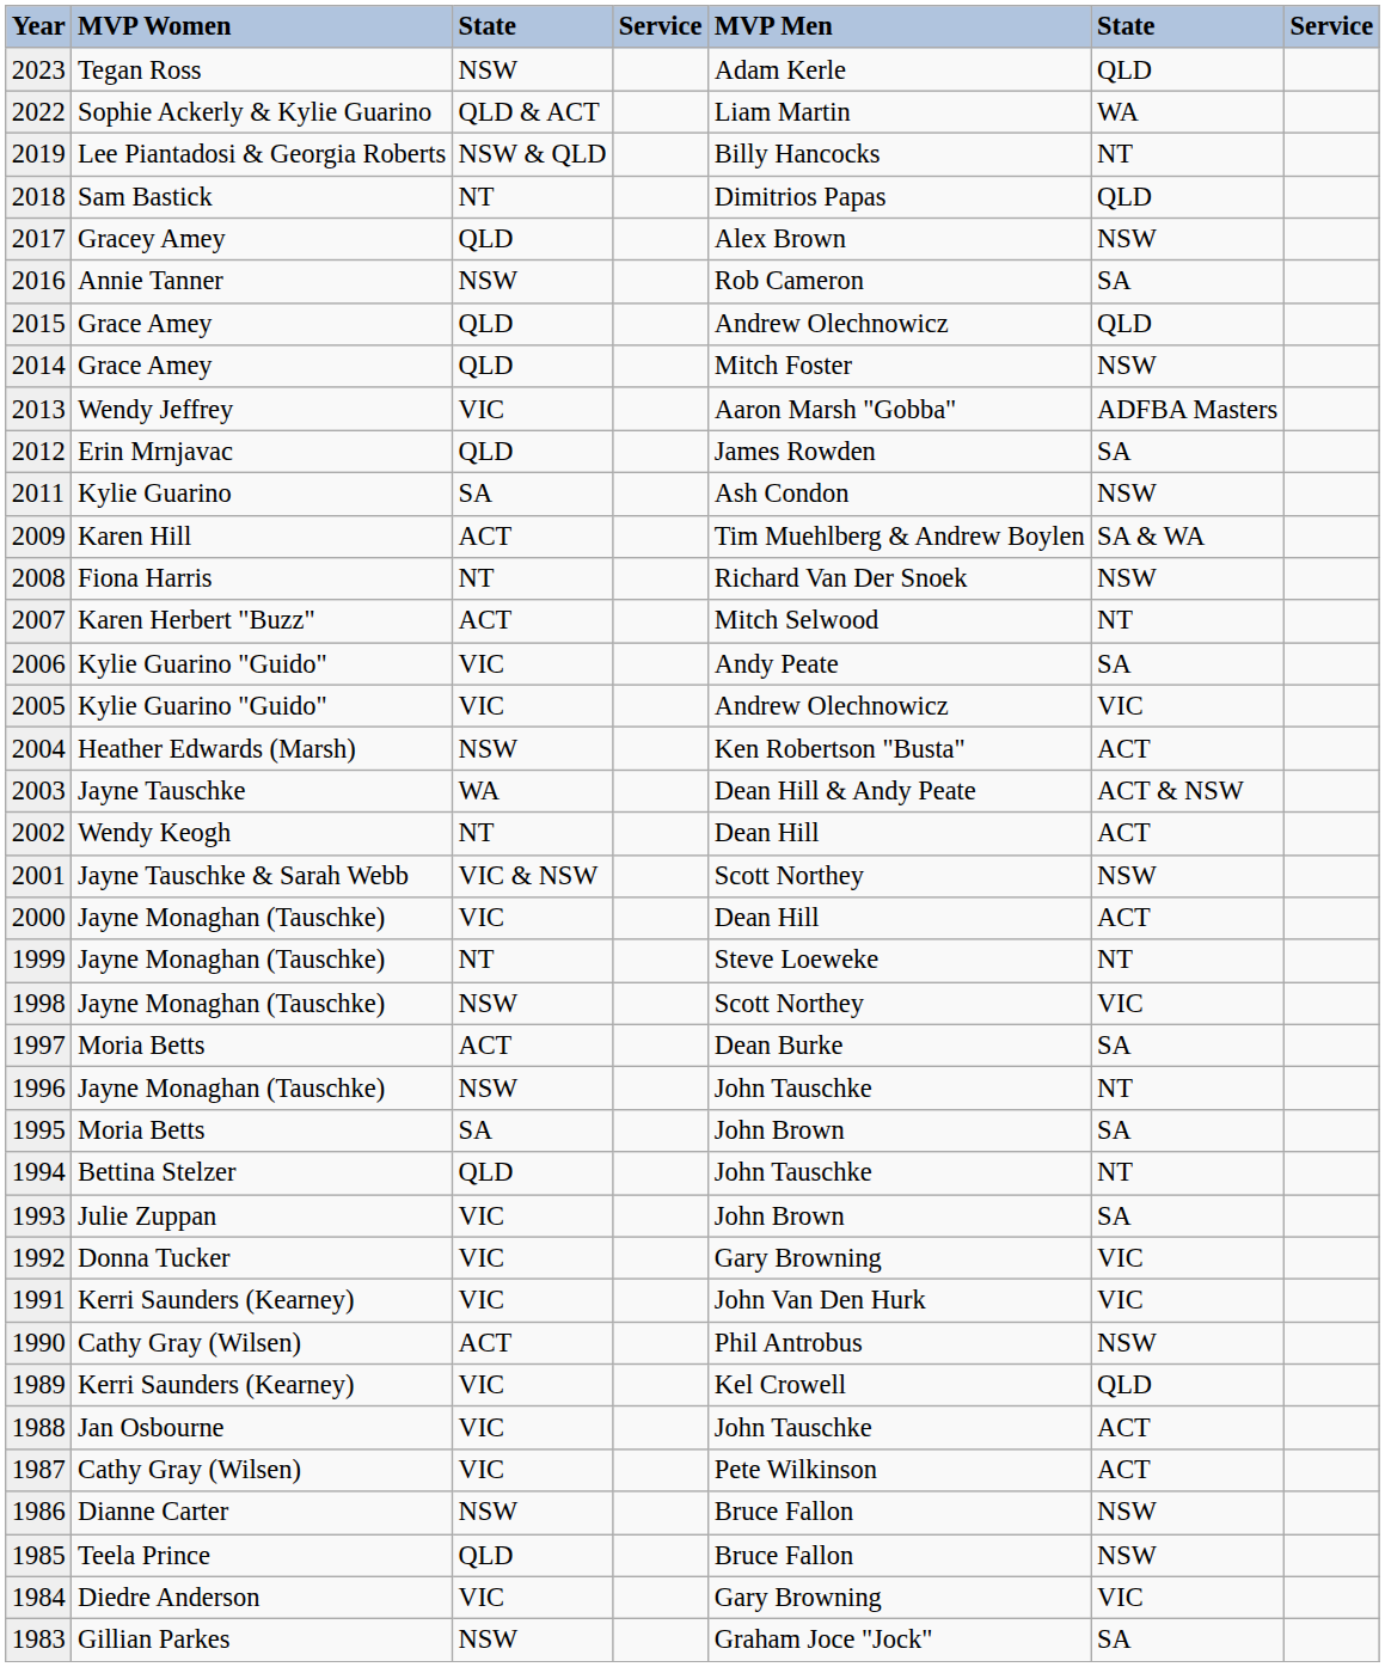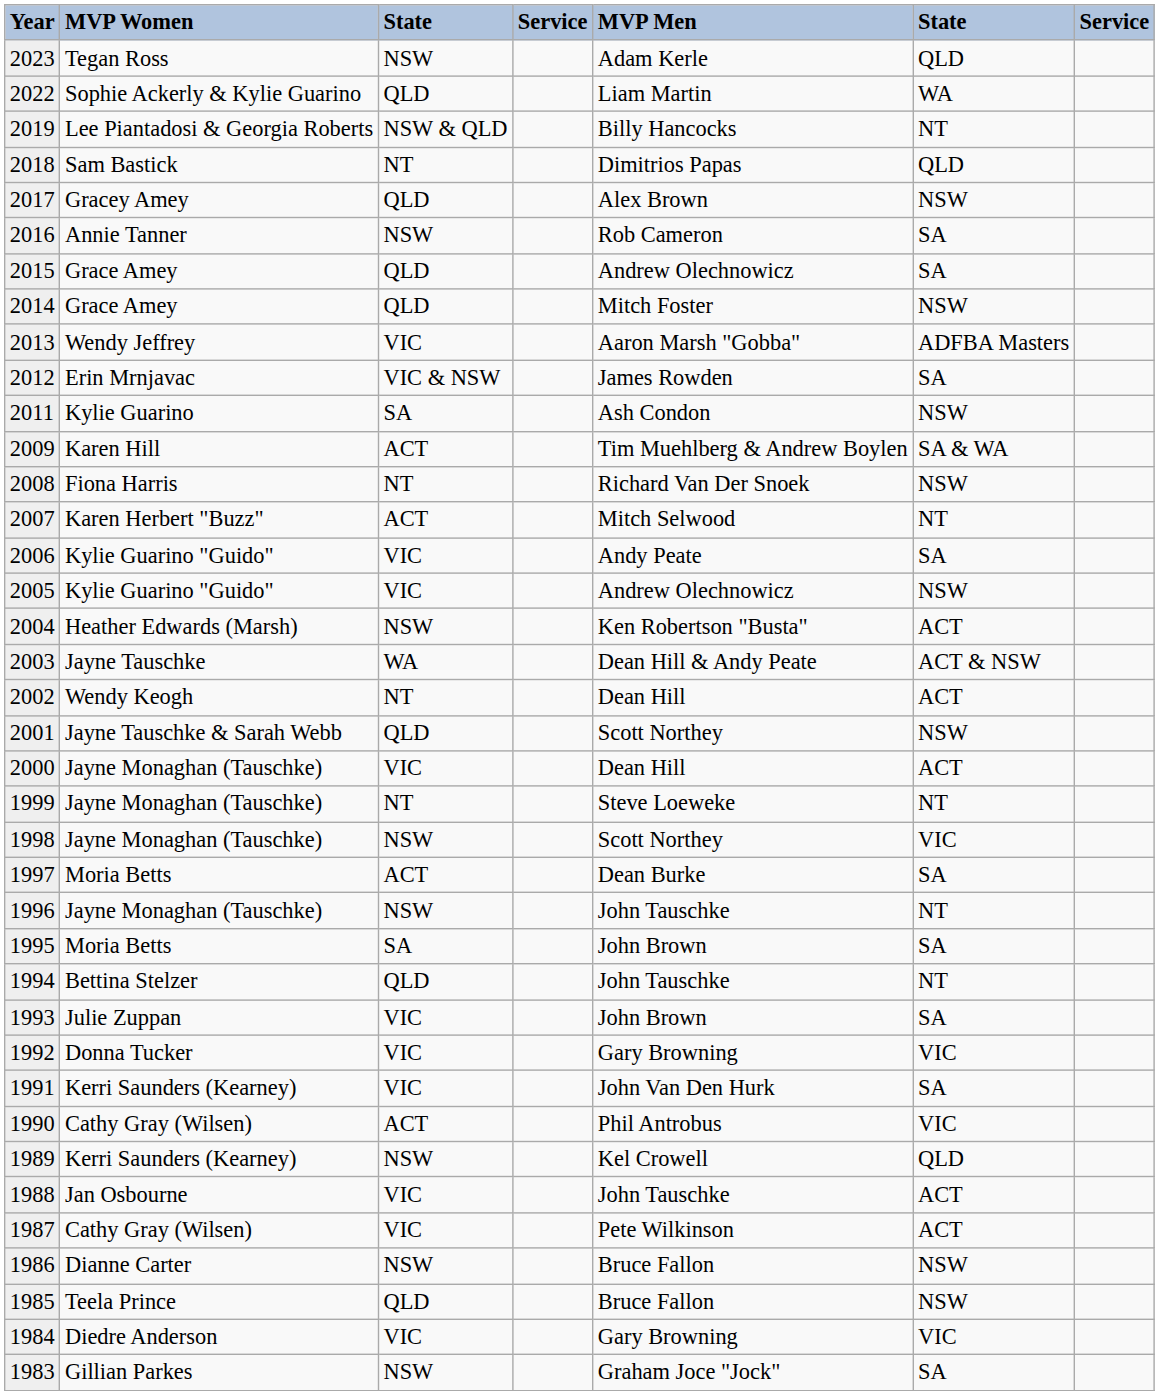 <table class="wikitable">
 <tr align=left>
 <td bgcolor=lightsteelblue><strong>Year</strong></td>
 <td bgcolor=lightsteelblue><strong>MVP Women</strong></td>
 <td bgcolor=lightsteelblue><strong>State</strong></td>
 <td bgcolor=lightsteelblue><strong>Service</strong></td>
 <td bgcolor=lightsteelblue><strong>MVP Men</strong></td>
 <td bgcolor=lightsteelblue><strong>State</strong></td>
 <td bgcolor=lightsteelblue><strong>Service</strong></td>
 </tr>
 <tr>
 <td style="background:#efefef;">2023</td>
 <td>Tegan Ross</td>
 <td>NSW</td>
 <td></td>
 <td>Adam Kerle</td>
 <td>QLD</td>
 <td></td>
 </tr>
 <tr>
 <td style="background:#efefef;">2022</td>
 <td>Sophie Ackerly & Kylie Guarino</td>
-<td>QLD & ACT</td>
+<td>QLD</td>
 <td></td>
 <td>Liam Martin</td>
 <td>WA</td>
 <td></td>
 </tr>
 <tr>
 <td style="background:#efefef;">2019</td>
 <td>Lee Piantadosi & Georgia Roberts</td>
 <td>NSW & QLD</td>
 <td></td>
 <td>Billy Hancocks</td>
 <td>NT</td>
 <td></td>
 </tr>
 <tr>
 <td style="background:#efefef;">2018</td>
 <td>Sam Bastick</td>
 <td>NT</td>
 <td></td>
 <td>Dimitrios Papas</td>
 <td>QLD</td>
 <td></td>
 </tr>
 <tr>
 <td style="background:#efefef;">2017</td>
 <td>Gracey Amey</td>
 <td>QLD</td>
 <td></td>
 <td>Alex Brown</td>
 <td>NSW</td>
 <td></td>
 </tr>
 <tr>
 <td style="background:#efefef;">2016</td>
 <td>Annie Tanner</td>
 <td>NSW</td>
 <td></td>
 <td>Rob Cameron</td>
 <td>SA</td>
 <td></td>
 </tr>
 <tr>
 <td style="background:#efefef;">2015</td>
 <td>Grace Amey</td>
 <td>QLD</td>
 <td></td>
 <td>Andrew Olechnowicz</td>
-<td>QLD</td>
+<td>SA</td>
 <td></td>
 </tr>
 <tr>
 <td style="background:#efefef;">2014</td>
 <td>Grace Amey</td>
 <td>QLD</td>
 <td></td>
 <td>Mitch Foster</td>
 <td>NSW</td>
 <td></td>
 </tr>
 <tr>
 <td style="background:#efefef;">2013</td>
 <td>Wendy Jeffrey</td>
 <td>VIC</td>
 <td></td>
 <td>Aaron Marsh "Gobba"</td>
 <td>ADFBA Masters</td>
 <td></td>
 </tr>
 <tr>
 <td style="background:#efefef;">2012</td>
 <td>Erin Mrnjavac</td>
-<td>QLD</td>
+<td>VIC & NSW</td>
 <td></td>
 <td>James Rowden</td>
 <td>SA</td>
 <td></td>
 </tr>
 <tr>
 <td style="background:#efefef;">2011</td>
 <td>Kylie Guarino</td>
 <td>SA</td>
 <td></td>
 <td>Ash Condon</td>
 <td>NSW</td>
 <td></td>
 </tr>
 <tr>
 <td style="background:#efefef;">2009</td>
 <td>Karen Hill</td>
 <td>ACT</td>
 <td></td>
 <td>Tim Muehlberg & Andrew Boylen</td>
 <td>SA & WA</td>
 <td></td>
 </tr>
 <tr>
 <td style="background:#efefef;">2008</td>
 <td>Fiona Harris</td>
 <td>NT</td>
 <td></td>
 <td>Richard Van Der Snoek</td>
 <td>NSW</td>
 <td></td>
 </tr>
 <tr>
 <td style="background:#efefef;">2007</td>
 <td>Karen Herbert "Buzz"</td>
 <td>ACT</td>
 <td></td>
 <td>Mitch Selwood</td>
 <td>NT</td>
 <td></td>
 </tr>
 <tr>
 <td style="background:#efefef;">2006</td>
 <td>Kylie Guarino "Guido"</td>
 <td>VIC</td>
 <td></td>
 <td>Andy Peate</td>
 <td>SA</td>
 <td></td>
 </tr>
 <tr>
 <td style="background:#efefef;">2005</td>
 <td>Kylie Guarino "Guido"</td>
 <td>VIC</td>
 <td></td>
 <td>Andrew Olechnowicz</td>
-<td>VIC</td>
+<td>NSW</td>
 <td></td>
 </tr>
 <tr>
 <td style="background:#efefef;">2004</td>
 <td>Heather Edwards (Marsh)</td>
 <td>NSW</td>
 <td></td>
 <td>Ken Robertson "Busta"</td>
 <td>ACT</td>
 <td></td>
 </tr>
 <tr>
 <td style="background:#efefef;">2003</td>
 <td>Jayne Tauschke</td>
 <td>WA</td>
 <td></td>
 <td>Dean Hill & Andy Peate</td>
 <td>ACT & NSW</td>
 <td></td>
 </tr>
 <tr>
 <td style="background:#efefef;">2002</td>
 <td>Wendy Keogh</td>
 <td>NT</td>
 <td></td>
 <td>Dean Hill</td>
 <td>ACT</td>
 <td></td>
 </tr>
 <tr>
 <td style="background:#efefef;">2001</td>
 <td>Jayne Tauschke & Sarah Webb</td>
-<td>VIC & NSW</td>
+<td>QLD</td>
 <td></td>
 <td>Scott Northey</td>
 <td>NSW</td>
 <td></td>
 </tr>
 <tr>
 <td style="background:#efefef;">2000</td>
 <td>Jayne Monaghan (Tauschke)</td>
 <td>VIC</td>
 <td></td>
 <td>Dean Hill</td>
 <td>ACT</td>
 <td></td>
 </tr>
 <tr>
 <td style="background:#efefef;">1999</td>
 <td>Jayne Monaghan (Tauschke)</td>
 <td>NT</td>
 <td></td>
 <td>Steve Loeweke</td>
 <td>NT</td>
 <td></td>
 </tr>
 <tr>
 <td style="background:#efefef;">1998</td>
 <td>Jayne Monaghan (Tauschke)</td>
 <td>NSW</td>
 <td></td>
 <td>Scott Northey</td>
 <td>VIC</td>
 <td></td>
 </tr>
 <tr>
 <td style="background:#efefef;">1997</td>
 <td>Moria Betts</td>
 <td>ACT</td>
 <td></td>
 <td>Dean Burke</td>
 <td>SA</td>
 <td></td>
 </tr>
 <tr>
 <td style="background:#efefef;">1996</td>
 <td>Jayne Monaghan (Tauschke)</td>
 <td>NSW</td>
 <td></td>
 <td>John Tauschke</td>
 <td>NT</td>
 <td></td>
 </tr>
 <tr>
 <td style="background:#efefef;">1995</td>
 <td>Moria Betts</td>
 <td>SA</td>
 <td></td>
 <td>John Brown</td>
 <td>SA</td>
 <td></td>
 </tr>
 <tr>
 <td style="background:#efefef;">1994</td>
 <td>Bettina Stelzer</td>
 <td>QLD</td>
 <td></td>
 <td>John Tauschke</td>
 <td>NT</td>
 <td></td>
 </tr>
 <tr>
 <td style="background:#efefef;">1993</td>
 <td>Julie Zuppan</td>
 <td>VIC</td>
 <td></td>
 <td>John Brown</td>
 <td>SA</td>
 <td></td>
 </tr>
 <tr>
 <td style="background:#efefef;">1992</td>
 <td>Donna Tucker</td>
 <td>VIC</td>
 <td></td>
 <td>Gary Browning</td>
 <td>VIC</td>
 <td></td>
 </tr>
 <tr>
 <td style="background:#efefef;">1991</td>
 <td>Kerri Saunders (Kearney)</td>
 <td>VIC</td>
 <td></td>
 <td>John Van Den Hurk</td>
-<td>VIC</td>
+<td>SA</td>
 <td></td>
 </tr>
 <tr>
 <td style="background:#efefef;">1990</td>
 <td>Cathy Gray (Wilsen)</td>
 <td>ACT</td>
 <td></td>
 <td>Phil Antrobus</td>
-<td>NSW</td>
+<td>VIC</td>
 <td></td>
 </tr>
 <tr>
 <td style="background:#efefef;">1989</td>
 <td>Kerri Saunders (Kearney)</td>
-<td>VIC</td>
+<td>NSW</td>
 <td></td>
 <td>Kel Crowell</td>
 <td>QLD</td>
 <td></td>
 </tr>
 <tr>
 <td style="background:#efefef;">1988</td>
 <td>Jan Osbourne</td>
 <td>VIC</td>
 <td></td>
 <td>John Tauschke</td>
 <td>ACT</td>
 <td></td>
 </tr>
 <tr>
 <td style="background:#efefef;">1987</td>
 <td>Cathy Gray (Wilsen)</td>
 <td>VIC</td>
 <td></td>
 <td>Pete Wilkinson</td>
 <td>ACT</td>
 <td></td>
 </tr>
 <tr>
 <td style="background:#efefef;">1986</td>
 <td>Dianne Carter</td>
 <td>NSW</td>
 <td></td>
 <td>Bruce Fallon</td>
 <td>NSW</td>
 <td></td>
 </tr>
 <tr>
 <td style="background:#efefef;">1985</td>
 <td>Teela Prince</td>
 <td>QLD</td>
 <td></td>
 <td>Bruce Fallon</td>
 <td>NSW</td>
 <td></td>
 </tr>
 <tr>
 <td style="background:#efefef;">1984</td>
 <td>Diedre Anderson</td>
 <td>VIC</td>
 <td></td>
 <td>Gary Browning</td>
 <td>VIC</td>
 <td></td>
 </tr>
 <tr>
 <td style="background:#efefef;">1983</td>
 <td>Gillian Parkes</td>
 <td>NSW</td>
 <td></td>
 <td>Graham Joce "Jock"</td>
 <td>SA</td>
 <td></td>
 </tr>
 <tr>
 </tr>
 </table>
